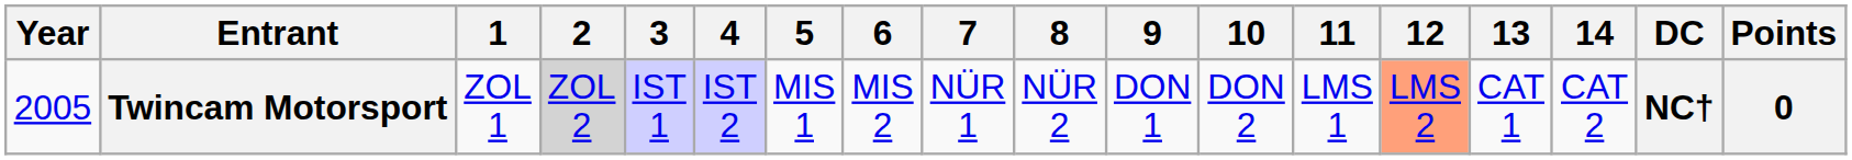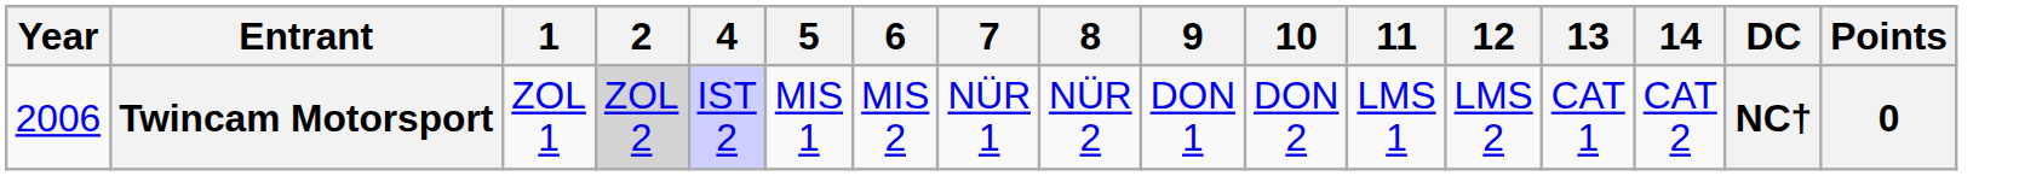 <table class="wikitable" style="text-align:center; font-size:85%">
 <tr>
 <th>Year</th>
 <th>Entrant</th>
 <th>1</th>
 <th>2</th>
-<th>3</th>
 <th>4</th>
 <th>5</th>
 <th>6</th>
 <th>7</th>
 <th>8</th>
 <th>9</th>
 <th>10</th>
 <th>11</th>
 <th>12</th>
 <th>13</th>
 <th>14</th>
 <th>DC</th>
 <th>Points</th>
 </tr>
 <tr>
-<td><a href='#'>2005</a></td>
+<td><a href='#'>2006</a></td>
 <th nowrap>Twincam Motorsport</th>
 <td><a href='#'>ZOL<br>1</a></td>
 <td style="background: lightgrey;"><a href='#'>ZOL<br>2</a></td>
-<td style="background:#cfcfff;"><a href='#'>IST<br>1</a><br></td>
 <td style="background:#cfcfff;"><a href='#'>IST<br>2</a><br></td>
 <td><a href='#'>MIS<br>1</a></td>
 <td><a href='#'>MIS<br>2</a></td>
 <td><a href='#'>NÜR<br>1</a></td>
 <td><a href='#'>NÜR<br>2</a></td>
 <td><a href='#'>DON<br>1</a></td>
 <td><a href='#'>DON<br>2</a></td>
 <td><a href='#'>LMS<br>1</a></td>
-<td style="background: lightsalmon;"><a href='#'>LMS<br>2</a></td>
+<td><a href='#'>LMS<br>2</a></td>
 <td><a href='#'>CAT<br>1</a></td>
 <td><a href='#'>CAT<br>2</a></td>
 <th>NC†</th>
 <th>0</th>
 </tr>
 </table>
